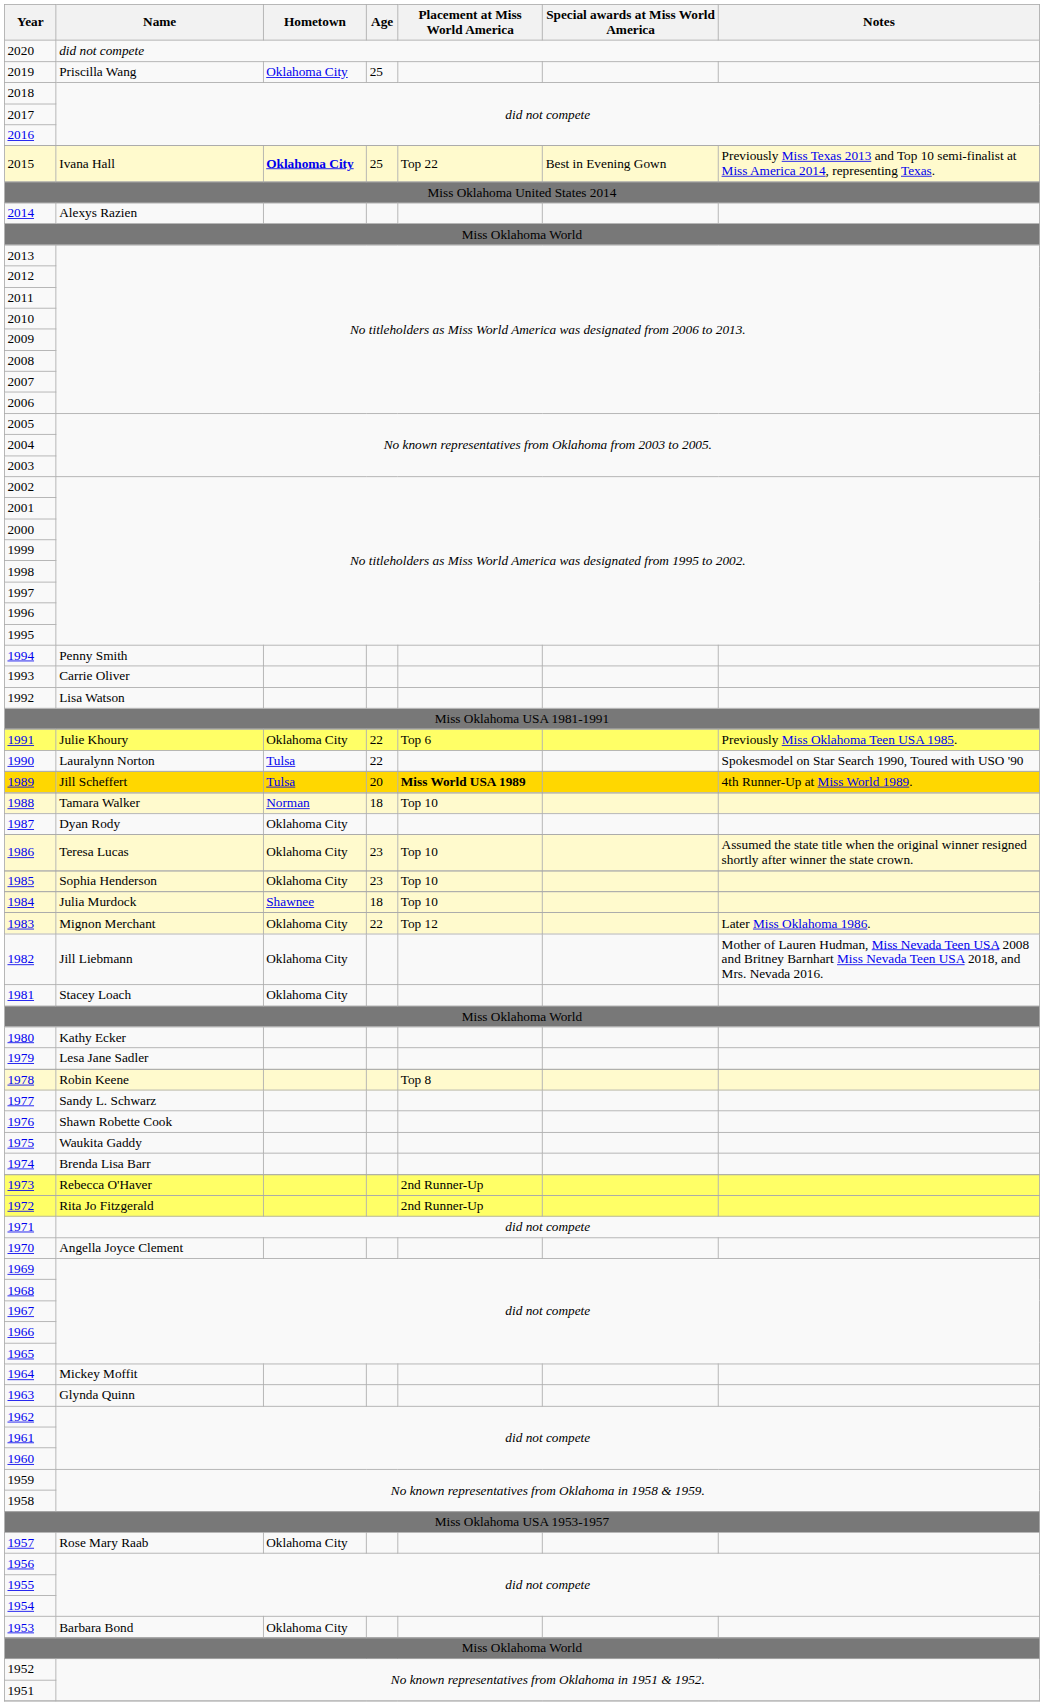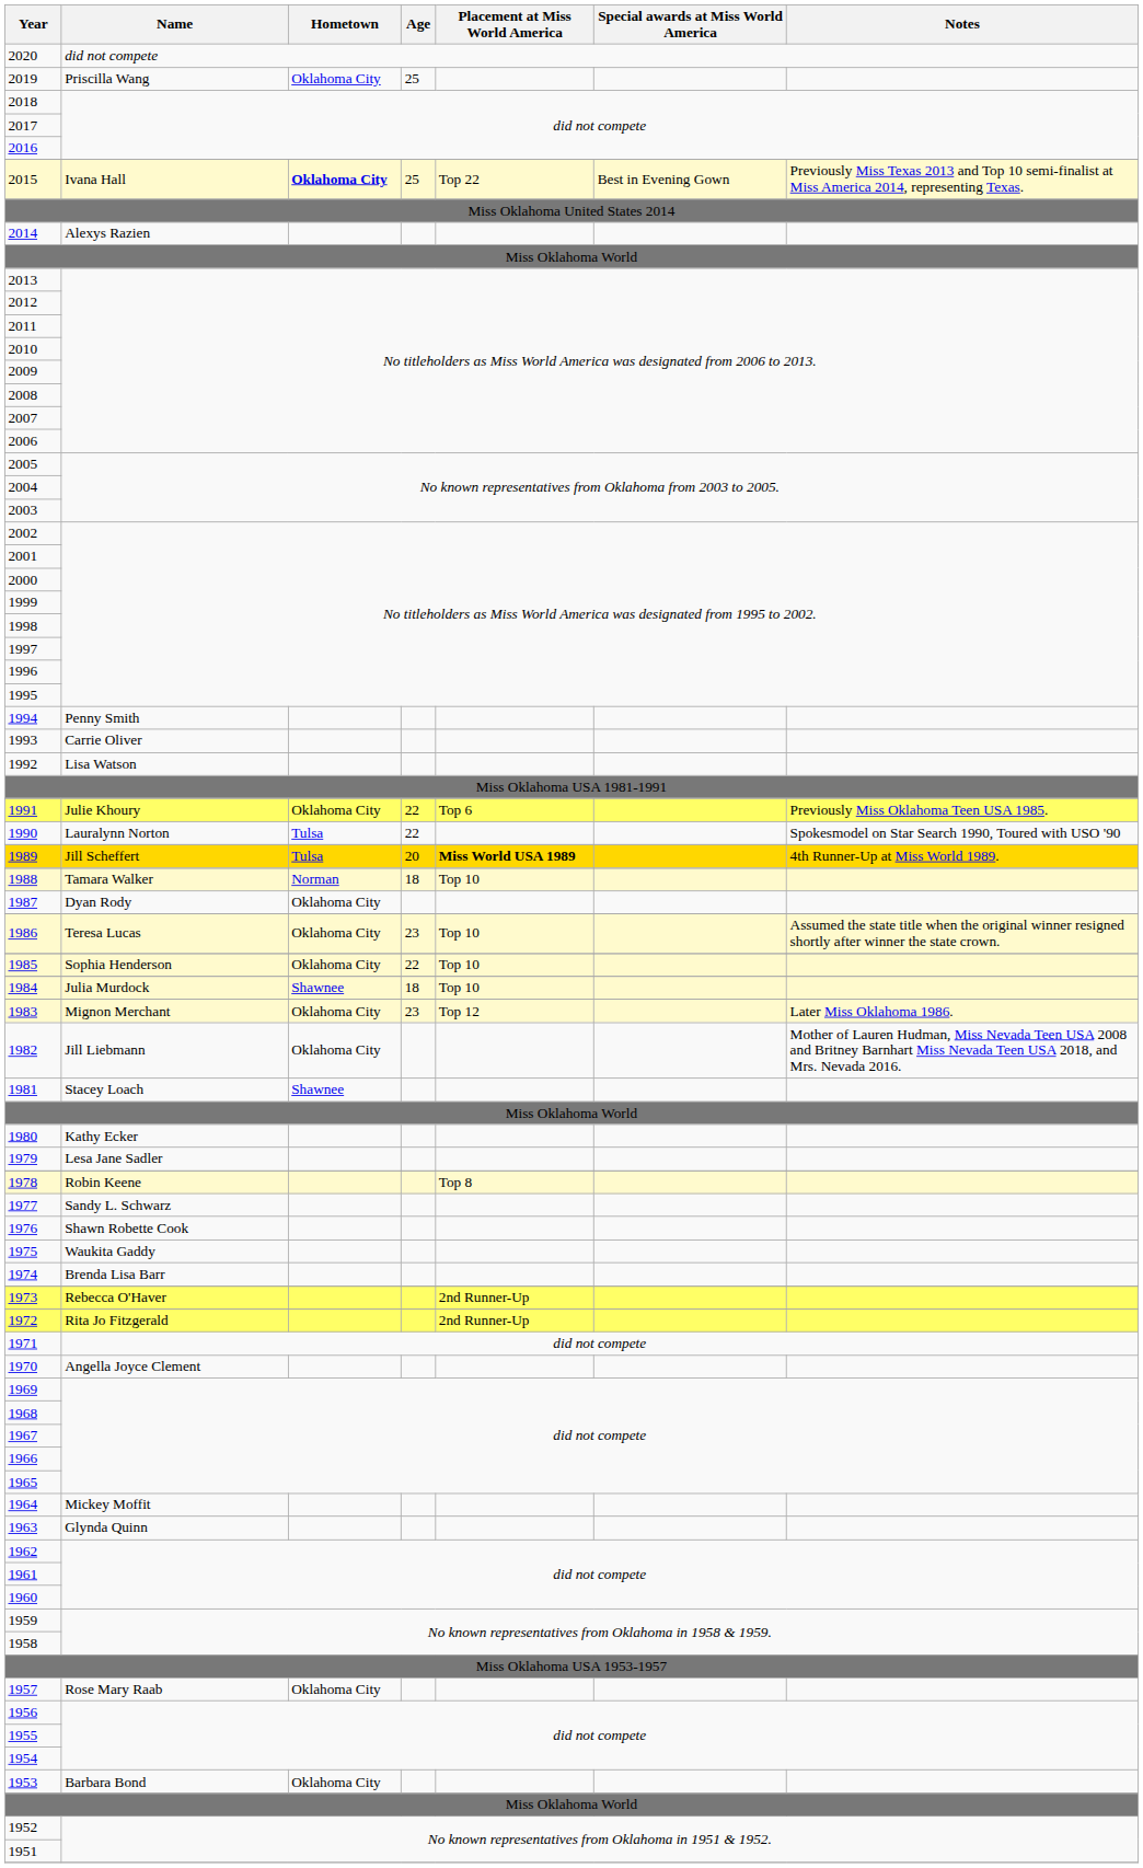 <table class="wikitable">
 <tr>
 <th width=5%>Year</th>
 <th width=20%>Name</th>
 <th width=10%>Hometown</th>
 <th width=3%>Age<br></th>
 <th width=14%>Placement at Miss World America</th>
 <th width=17%>Special awards at Miss World America</th>
 <th width=31%>Notes</th>
 </tr>
 <tr>
 <td>2020</td>
 <td colspan="6"><em>did not compete</em></td>
 </tr>
 <tr>
 <td>2019</td>
 <td>Priscilla Wang</td>
 <td><a href='#'>Oklahoma City</a></td>
 <td>25</td>
 <td></td>
 <td></td>
 <td></td>
 </tr>
 <tr>
 <td>2018</td>
 <td rowspan=3 colspan=6 align=center><em>did not compete</em></td>
 </tr>
 <tr>
 <td>2017</td>
 </tr>
 <tr>
 <td><a href='#'>2016</a></td>
 </tr>
 <tr>
 </tr>
 <tr style="background-color:#FFFACD;">
 <td>2015</td>
 <td>Ivana Hall</td>
 <td><strong><a href='#'>Oklahoma City</a></strong></td>
 <td>25</td>
 <td>Top 22</td>
 <td>Best in Evening Gown</td>
 <td>Previously <a href='#'>Miss Texas 2013</a> and Top 10 semi-finalist at <a href='#'>Miss America 2014</a>, representing <a href='#'>Texas</a>.</td>
 </tr>
 <tr bgcolor="#787878" align="center">
 <td colspan="7"><span>Miss Oklahoma United States 2014</span></td>
 </tr>
 <tr>
 <td><a href='#'>2014</a></td>
 <td>Alexys Razien</td>
 <td></td>
 <td></td>
 <td></td>
 <td></td>
 <td></td>
 </tr>
 <tr bgcolor="#787878" align="center">
 <td colspan="7"><span>Miss Oklahoma World</span></td>
 </tr>
 <tr>
 <td>2013</td>
 <td rowspan=8 colspan=6 align=center><em>No titleholders as Miss World America was designated from 2006 to 2013.</em></td>
 </tr>
 <tr>
 <td>2012</td>
 </tr>
 <tr>
 <td>2011</td>
 </tr>
 <tr>
 <td>2010</td>
 </tr>
 <tr>
 <td>2009</td>
 </tr>
 <tr>
 <td>2008</td>
 </tr>
 <tr>
 <td>2007</td>
 </tr>
 <tr>
 <td>2006</td>
 </tr>
 <tr>
 <td>2005</td>
 <td rowspan=3 colspan=6 align=center><em>No known representatives from Oklahoma from 2003 to 2005.</em></td>
 </tr>
 <tr>
 <td>2004</td>
 </tr>
 <tr>
 <td>2003</td>
 </tr>
 <tr>
 <td>2002</td>
 <td rowspan=8 colspan=6 align=center><em>No titleholders as Miss World America was designated from 1995 to 2002.</em></td>
 </tr>
 <tr>
 <td>2001</td>
 </tr>
 <tr>
 <td>2000</td>
 </tr>
 <tr>
 <td>1999</td>
 </tr>
 <tr>
 <td>1998</td>
 </tr>
 <tr>
 <td>1997</td>
 </tr>
 <tr>
 <td>1996</td>
 </tr>
 <tr>
 <td>1995</td>
 </tr>
 <tr>
 <td><a href='#'>1994</a></td>
 <td>Penny Smith</td>
 <td></td>
 <td></td>
 <td></td>
 <td></td>
 <td></td>
 </tr>
 <tr>
 <td>1993</td>
 <td>Carrie Oliver</td>
 <td></td>
 <td></td>
 <td></td>
 <td></td>
 <td></td>
 </tr>
 <tr>
 <td>1992</td>
 <td>Lisa Watson</td>
 <td></td>
 <td></td>
 <td></td>
 <td></td>
 <td></td>
 </tr>
 <tr bgcolor="#787878" align="center">
 <td colspan="7"><span>Miss Oklahoma USA 1981-1991</span></td>
 </tr>
 <tr>
 </tr>
 <tr style="background-color:#FFFF66;">
 <td><a href='#'>1991</a></td>
 <td>Julie Khoury</td>
 <td>Oklahoma City</td>
 <td>22</td>
 <td>Top 6</td>
 <td></td>
 <td>Previously <a href='#'>Miss Oklahoma Teen USA 1985</a>.</td>
 </tr>
 <tr>
 <td><a href='#'>1990</a></td>
 <td>Lauralynn Norton</td>
 <td><a href='#'>Tulsa</a></td>
 <td>22</td>
 <td></td>
 <td></td>
 <td>Spokesmodel on Star Search 1990, Toured with USO '90</td>
 </tr>
 <tr>
 </tr>
 <tr style="background-color:GOLD;">
 <td><a href='#'>1989</a></td>
 <td>Jill Scheffert</td>
 <td><a href='#'>Tulsa</a></td>
 <td>20</td>
 <td><strong>Miss World USA 1989</strong></td>
 <td></td>
 <td>4th Runner-Up at <a href='#'>Miss World 1989</a>.</td>
 </tr>
 <tr>
 </tr>
 <tr style="background-color:#FFFACD;">
 <td><a href='#'>1988</a></td>
 <td>Tamara Walker</td>
 <td><a href='#'>Norman</a></td>
 <td>18</td>
 <td>Top 10</td>
 <td></td>
 <td></td>
 </tr>
 <tr>
 <td><a href='#'>1987</a></td>
 <td>Dyan Rody</td>
 <td>Oklahoma City</td>
 <td></td>
 <td></td>
 <td></td>
 <td></td>
 </tr>
 <tr>
 </tr>
 <tr style="background-color:#FFFACD;">
 <td><a href='#'>1986</a></td>
 <td>Teresa Lucas</td>
 <td>Oklahoma City</td>
 <td>23</td>
 <td>Top 10</td>
 <td></td>
 <td>Assumed the state title when the original winner resigned shortly after winner the state crown.</td>
 </tr>
 <tr>
 </tr>
 <tr style="background-color:#FFFACD;">
 <td><a href='#'>1985</a></td>
 <td>Sophia Henderson</td>
 <td>Oklahoma City</td>
-<td>23</td>
+<td>22</td>
 <td>Top 10</td>
 <td></td>
 <td></td>
 </tr>
 <tr>
 </tr>
 <tr style="background-color:#FFFACD;">
 <td><a href='#'>1984</a></td>
 <td>Julia Murdock</td>
 <td><a href='#'>Shawnee</a></td>
 <td>18</td>
 <td>Top 10</td>
 <td></td>
 <td></td>
 </tr>
 <tr>
 </tr>
 <tr style="background-color:#FFFACD;">
 <td><a href='#'>1983</a></td>
 <td>Mignon Merchant</td>
 <td>Oklahoma City</td>
-<td>22</td>
+<td>23</td>
 <td>Top 12</td>
 <td></td>
 <td>Later <a href='#'>Miss Oklahoma 1986</a>.</td>
 </tr>
 <tr>
 <td><a href='#'>1982</a></td>
 <td>Jill Liebmann</td>
 <td>Oklahoma City</td>
 <td></td>
 <td></td>
 <td></td>
 <td>Mother of Lauren Hudman, <a href='#'>Miss Nevada Teen USA</a> 2008 and Britney Barnhart <a href='#'>Miss Nevada Teen USA</a> 2018, and Mrs. Nevada 2016.</td>
 </tr>
 <tr>
 <td><a href='#'>1981</a></td>
 <td>Stacey Loach</td>
-<td>Oklahoma City</td>
+<td><a href='#'>Shawnee</a></td>
 <td></td>
 <td></td>
 <td></td>
 <td></td>
 </tr>
 <tr bgcolor="#787878" align="center">
 <td colspan="7"><span>Miss Oklahoma World</span></td>
 </tr>
 <tr>
 <td><a href='#'>1980</a></td>
 <td>Kathy Ecker</td>
 <td></td>
 <td></td>
 <td></td>
 <td></td>
 <td></td>
 </tr>
 <tr>
 <td><a href='#'>1979</a></td>
 <td>Lesa Jane Sadler</td>
 <td></td>
 <td></td>
 <td></td>
 <td></td>
 <td></td>
 </tr>
 <tr>
 </tr>
 <tr style="background-color:#FFFACD;">
 <td><a href='#'>1978</a></td>
 <td>Robin Keene</td>
 <td></td>
 <td></td>
 <td>Top 8</td>
 <td></td>
 <td></td>
 </tr>
 <tr>
 <td><a href='#'>1977</a></td>
 <td>Sandy L. Schwarz</td>
 <td></td>
 <td></td>
 <td></td>
 <td></td>
 <td></td>
 </tr>
 <tr>
 <td><a href='#'>1976</a></td>
 <td>Shawn Robette Cook</td>
 <td></td>
 <td></td>
 <td></td>
 <td></td>
 <td></td>
 </tr>
 <tr>
 <td><a href='#'>1975</a></td>
 <td>Waukita Gaddy</td>
 <td></td>
 <td></td>
 <td></td>
 <td></td>
 <td></td>
 </tr>
 <tr>
 <td><a href='#'>1974</a></td>
 <td>Brenda Lisa Barr</td>
 <td></td>
 <td></td>
 <td></td>
 <td></td>
 <td></td>
 </tr>
 <tr>
 </tr>
 <tr style="background-color:#FFFF66;">
 <td><a href='#'>1973</a></td>
 <td>Rebecca O'Haver</td>
 <td></td>
 <td></td>
 <td>2nd Runner-Up</td>
 <td></td>
 <td></td>
 </tr>
 <tr>
 </tr>
 <tr style="background-color:#FFFF66;">
 <td><a href='#'>1972</a></td>
 <td>Rita Jo Fitzgerald</td>
 <td></td>
 <td></td>
 <td>2nd Runner-Up</td>
 <td></td>
 <td></td>
 </tr>
 <tr>
 <td><a href='#'>1971</a></td>
 <td colspan=6 align=center><em>did not compete</em></td>
 </tr>
 <tr>
 <td><a href='#'>1970</a></td>
 <td>Angella Joyce Clement</td>
 <td></td>
 <td></td>
 <td></td>
 <td></td>
 <td></td>
 </tr>
 <tr>
 <td><a href='#'>1969</a></td>
 <td rowspan=5 colspan=6 align=center><em>did not compete</em></td>
 </tr>
 <tr>
 <td><a href='#'>1968</a></td>
 </tr>
 <tr>
 <td><a href='#'>1967</a></td>
 </tr>
 <tr>
 <td><a href='#'>1966</a></td>
 </tr>
 <tr>
 <td><a href='#'>1965</a></td>
 </tr>
 <tr>
 <td><a href='#'>1964</a></td>
 <td>Mickey Moffit</td>
 <td></td>
 <td></td>
 <td></td>
 <td></td>
 <td></td>
 </tr>
 <tr>
 <td><a href='#'>1963</a></td>
 <td>Glynda Quinn</td>
 <td></td>
 <td></td>
 <td></td>
 <td></td>
 <td></td>
 </tr>
 <tr>
 <td><a href='#'>1962</a></td>
 <td rowspan=3 colspan=6 align=center><em>did not compete</em></td>
 </tr>
 <tr>
 <td><a href='#'>1961</a></td>
 </tr>
 <tr>
 <td><a href='#'>1960</a></td>
 </tr>
 <tr>
 <td>1959</td>
 <td rowspan=2 colspan=6 align=center><em>No known representatives from Oklahoma in 1958 & 1959.</em></td>
 </tr>
 <tr>
 <td>1958</td>
 </tr>
 <tr bgcolor="#787878" align="center">
 <td colspan="7"><span>Miss Oklahoma USA 1953-1957</span></td>
 </tr>
 <tr>
 <td><a href='#'>1957</a></td>
 <td>Rose Mary Raab</td>
 <td>Oklahoma City</td>
 <td></td>
 <td></td>
 <td></td>
 <td></td>
 </tr>
 <tr>
 <td><a href='#'>1956</a></td>
 <td colspan="6" rowspan="3" align="center"><em>did not compete</em></td>
 </tr>
 <tr>
 <td><a href='#'>1955</a></td>
 </tr>
 <tr>
 <td><a href='#'>1954</a></td>
 </tr>
 <tr>
 <td><a href='#'>1953</a></td>
 <td>Barbara Bond</td>
 <td>Oklahoma City</td>
 <td></td>
 <td></td>
 <td></td>
 <td></td>
 </tr>
 <tr>
 </tr>
 <tr bgcolor="#787878" align="center">
 <td colspan="7"><span>Miss Oklahoma World</span></td>
 </tr>
 <tr>
 <td>1952</td>
 <td rowspan=2 colspan=6 align=center><em>No known representatives from Oklahoma in 1951 & 1952.</em></td>
 </tr>
 <tr>
 <td>1951</td>
 </tr>
 <tr>
 </tr>
 </table>
